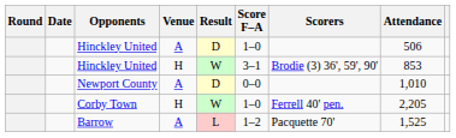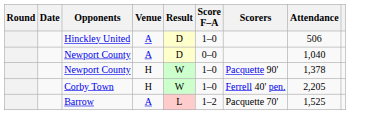 <table class="wikitable plainrowheaders sortable" style="text-align:center;">
 <tr>
 <th scope="col">Round</th>
 <th scope="col">Date</th>
 <th scope="col">Opponents</th>
 <th scope="col">Venue</th>
 <th scope="col">Result</th>
 <th scope="col">Score<br>F–A</th>
 <th scope="col" class="unsortable">Scorers</th>
 <th scope="col">Attendance</th>
 <th scope="col" class="unsortable"></th>
 </tr>
 <tr>
 <th scope="row"></th>
 <td style="text-align:left;"></td>
 <td style="text-align:left;"><a href='#'>Hinckley United</a></td>
 <td><a href='#'>A</a></td>
 <td style=background-color:#FFFFCC>D</td>
 <td>1–0</td>
 <td style="text-align:left;"></td>
 <td>506</td>
 <td></td>
 </tr>
 <tr>
 <th scope="row"></th>
 <td style="text-align:left;"></td>
-<td style="text-align:left;"><a href='#'>Hinckley United</a></td>
-<td>H</td>
-<td style=background-color:#CCFFCC>W</td>
-<td>3–1</td>
-<td style="text-align:left;"><a href='#'>Brodie</a> (3) 36', 59', 90'</td>
-<td>853</td>
+<td style="text-align:left;"><a href='#'>Newport County</a></td>
+<td><a href='#'>A</a></td>
+<td style=background-color:#FFFFCC>D</td>
+<td>0–0</td>
+<td style="text-align:left;"></td>
+<td>1,040</td>
 <td></td>
 </tr>
 <tr>
 <th scope="row"></th>
 <td style="text-align:left;"></td>
 <td style="text-align:left;"><a href='#'>Newport County</a></td>
-<td><a href='#'>A</a></td>
-<td style=background-color:#FFFFCC>D</td>
-<td>0–0</td>
-<td style="text-align:left;"></td>
-<td>1,010</td>
+<td>H</td>
+<td style=background-color:#CCFFCC>W</td>
+<td>1–0</td>
+<td style="text-align:left;"><a href='#'>Pacquette</a> 90'</td>
+<td>1,378</td>
 <td></td>
 </tr>
 <tr>
 <th scope="row"></th>
 <td style="text-align:left;"></td>
 <td style="text-align:left;"><a href='#'>Corby Town</a></td>
 <td>H</td>
 <td style=background-color:#CCFFCC>W</td>
 <td>1–0</td>
 <td style="text-align:left;"><a href='#'>Ferrell</a> 40' <a href='#'>pen.</a></td>
 <td>2,205</td>
 <td></td>
 </tr>
 <tr>
 <th scope="row"></th>
 <td style="text-align:left;"></td>
 <td style="text-align:left;"><a href='#'>Barrow</a></td>
 <td><a href='#'>A</a></td>
 <td style=background-color:#FFCCCC>L</td>
 <td>1–2</td>
 <td style="text-align:left;">Pacquette 70'</td>
 <td>1,525</td>
 <td></td>
 </tr>
 </table>
